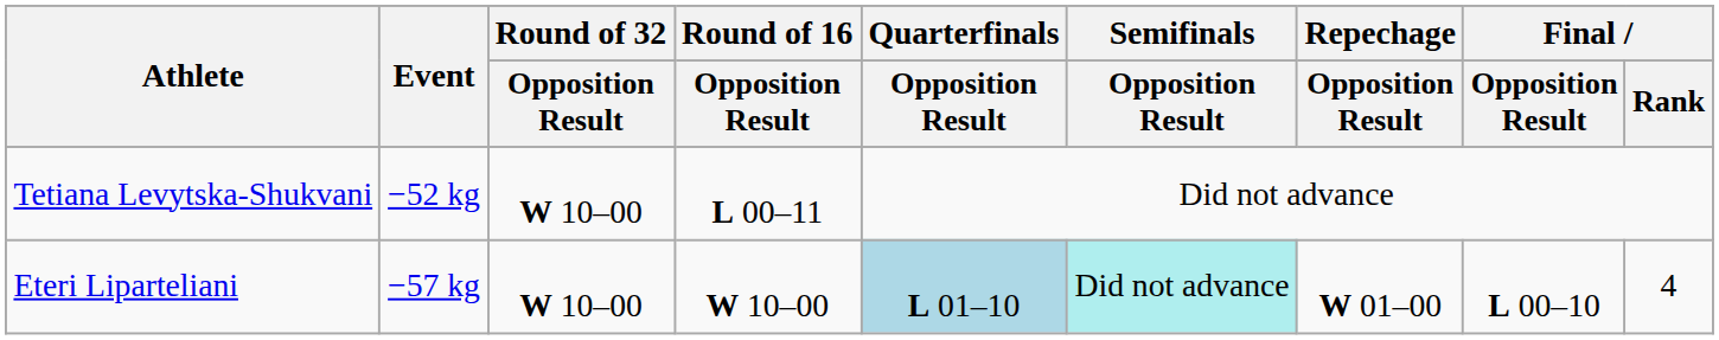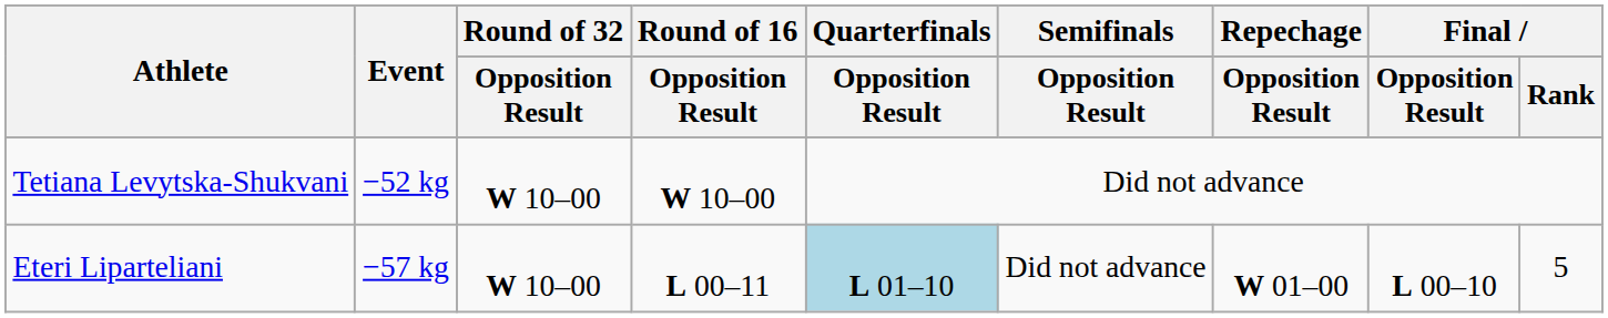 <table class="wikitable" style="font-size:90%">
 <tr>
 <th rowspan="2">Athlete</th>
 <th rowspan="2">Event</th>
 <th>Round of 32</th>
 <th>Round of 16</th>
 <th>Quarterfinals</th>
 <th>Semifinals</th>
 <th>Repechage</th>
 <th colspan=2>Final / </th>
 </tr>
 <tr style="font-size:95%">
 <th>Opposition<br>Result</th>
 <th>Opposition<br>Result</th>
 <th>Opposition<br>Result</th>
 <th>Opposition<br>Result</th>
 <th>Opposition<br>Result</th>
 <th>Opposition<br>Result</th>
 <th>Rank</th>
 </tr>
 <tr align=center>
 <td align=left><a href='#'>Tetiana Levytska-Shukvani</a></td>
 <td align=left><a href='#'>−52 kg</a></td>
 <td><br><strong>W</strong> 10–00</td>
-<td><br><strong>L</strong> 00–11</td>
+<td><br><strong>W</strong> 10–00</td>
 <td colspan="5">Did not advance</td>
 </tr>
 <tr align=center>
 <td align=left><a href='#'>Eteri Liparteliani</a></td>
 <td align=left><a href='#'>−57 kg</a></td>
 <td><br><strong>W</strong> 10–00</td>
-<td><br><strong>W</strong> 10–00</td>
+<td><br><strong>L</strong> 00–11</td>
 <td style="background: lightblue;"><br><strong>L</strong> 01–10</td>
-<td style="background: paleturquoise;">Did not advance</td>
+<td>Did not advance</td>
 <td><br><strong>W</strong> 01–00</td>
 <td><br><strong>L</strong> 00–10</td>
-<td>4</td>
+<td>5</td>
 </tr>
 </table>
